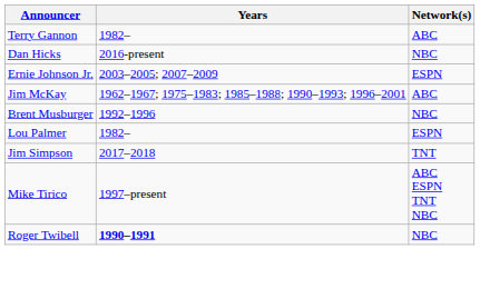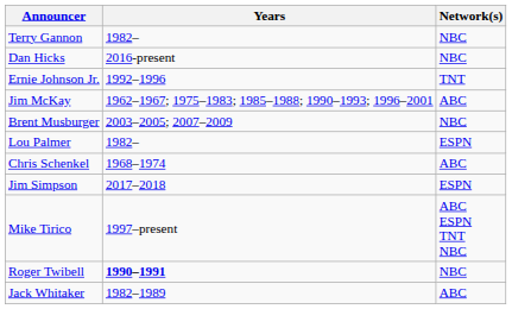 <table class="wikitable">
 <tr>
 <th><a href='#'>Announcer</a></th>
 <th>Years</th>
 <th>Network(s)</th>
 </tr>
 <tr>
 <td><a href='#'>Terry Gannon</a></td>
 <td><a href='#'>1982</a>–</td>
-<td><a href='#'>ABC</a></td>
+<td><a href='#'>NBC</a></td>
 </tr>
 <tr>
 <td><a href='#'>Dan Hicks</a></td>
 <td><a href='#'>2016</a>-present</td>
 <td><a href='#'>NBC</a></td>
 </tr>
 <tr>
 <td><a href='#'>Ernie Johnson Jr.</a></td>
-<td><a href='#'>2003</a>–<a href='#'>2005</a>; <a href='#'>2007</a>–<a href='#'>2009</a></td>
-<td><a href='#'>ESPN</a></td>
+<td><a href='#'>1992</a>–<a href='#'>1996</a></td>
+<td><a href='#'>TNT</a></td>
 </tr>
 <tr>
 <td><a href='#'>Jim McKay</a></td>
 <td><a href='#'>1962</a>–<a href='#'>1967</a>; <a href='#'>1975</a>–<a href='#'>1983</a>; <a href='#'>1985</a>–<a href='#'>1988</a>; <a href='#'>1990</a>–<a href='#'>1993</a>; <a href='#'>1996</a>–<a href='#'>2001</a></td>
 <td><a href='#'>ABC</a></td>
 </tr>
 <tr>
 <td><a href='#'>Brent Musburger</a></td>
-<td><a href='#'>1992</a>–<a href='#'>1996</a></td>
+<td><a href='#'>2003</a>–<a href='#'>2005</a>; <a href='#'>2007</a>–<a href='#'>2009</a></td>
 <td><a href='#'>NBC</a></td>
 </tr>
 <tr>
 <td><a href='#'>Lou Palmer</a></td>
 <td><a href='#'>1982</a>–</td>
 <td><a href='#'>ESPN</a></td>
 </tr>
 <tr>
+<td><a href='#'>Chris Schenkel</a></td>
+<td><a href='#'>1968</a>–<a href='#'>1974</a></td>
+<td><a href='#'>ABC</a></td>
+</tr>
+<tr>
 <td><a href='#'>Jim Simpson</a></td>
 <td><a href='#'>2017</a>–<a href='#'>2018</a></td>
-<td><a href='#'>TNT</a></td>
+<td><a href='#'>ESPN</a></td>
 </tr>
 <tr>
 <td><a href='#'>Mike Tirico</a></td>
 <td><a href='#'>1997</a>–present</td>
 <td><a href='#'>ABC</a><br><a href='#'>ESPN</a><br><a href='#'>TNT</a><br><a href='#'>NBC</a></td>
 </tr>
 <tr>
 <td><a href='#'>Roger Twibell</a></td>
 <td><strong><a href='#'>1990</a>–<a href='#'>1991</a></strong></td>
 <td><a href='#'>NBC</a></td>
 </tr>
+<tr>
+<td><a href='#'>Jack Whitaker</a></td>
+<td><a href='#'>1982</a>–<a href='#'>1989</a></td>
+<td><a href='#'>ABC</a></td>
+</tr>
 </table>
